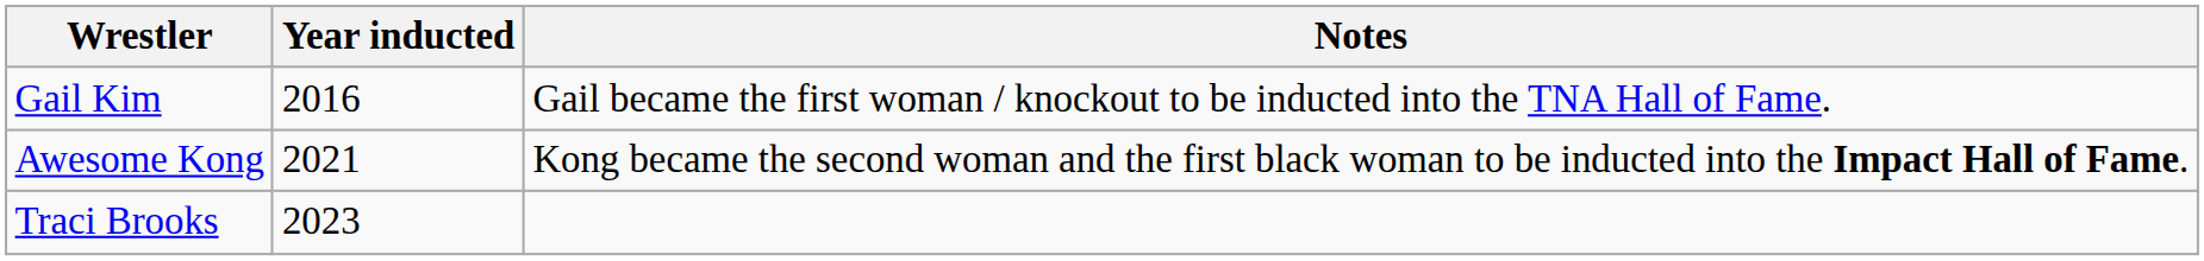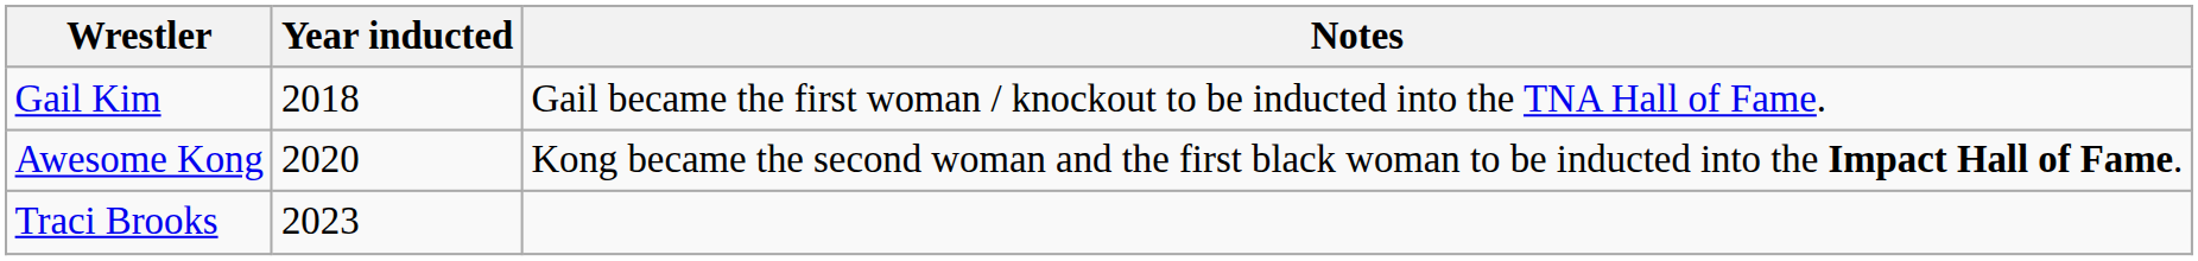 <table class="wikitable">
 <tr>
 <th>Wrestler</th>
 <th>Year inducted</th>
 <th>Notes</th>
 </tr>
 <tr>
 <td><a href='#'>Gail Kim</a></td>
-<td>2016</td>
+<td>2018</td>
 <td>Gail became the first woman / knockout to be inducted into the <a href='#'>TNA Hall of Fame</a>.</td>
 </tr>
 <tr>
 <td><a href='#'>Awesome Kong</a></td>
-<td>2021</td>
+<td>2020</td>
 <td>Kong became the second woman and the first black woman to be inducted into the <strong>Impact Hall of Fame</strong>.</td>
 </tr>
 <tr>
 <td><a href='#'>Traci Brooks</a></td>
 <td>2023</td>
 <td></td>
 </tr>
 </table>
